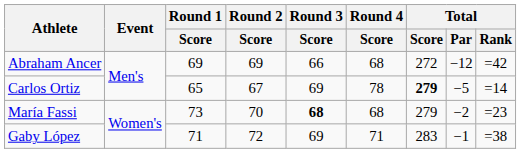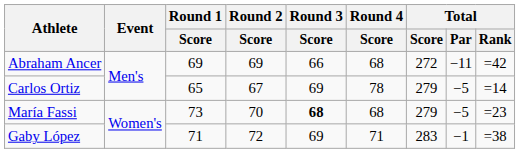 <table class=wikitable style=font-size:90%;text-align:center>
 <tr>
 <th rowspan=2>Athlete</th>
 <th rowspan=2>Event</th>
 <th>Round 1</th>
 <th>Round 2</th>
 <th>Round 3</th>
 <th>Round 4</th>
 <th colspan=3>Total</th>
 </tr>
 <tr style=font-size:95%>
 <th>Score</th>
 <th>Score</th>
 <th>Score</th>
 <th>Score</th>
 <th>Score</th>
 <th>Par</th>
 <th>Rank</th>
 </tr>
 <tr>
 <td align=left><a href='#'>Abraham Ancer</a></td>
 <td align=left rowspan=2><a href='#'>Men's</a></td>
 <td>69</td>
 <td>69</td>
 <td>66</td>
 <td>68</td>
 <td>272</td>
-<td>−12</td>
+<td>−11</td>
 <td>=42</td>
 </tr>
 <tr>
 <td align=left><a href='#'>Carlos Ortiz</a></td>
 <td>65</td>
 <td>67</td>
 <td>69</td>
 <td>78</td>
-<td><strong>279</strong></td>
+<td>279</td>
 <td>−5</td>
 <td>=14</td>
 </tr>
 <tr>
 <td align=left><a href='#'>María Fassi</a></td>
 <td align=left rowspan=2><a href='#'>Women's</a></td>
 <td>73</td>
 <td>70</td>
 <td><strong>68</strong></td>
 <td>68</td>
 <td>279</td>
-<td>−2</td>
+<td>−5</td>
 <td>=23</td>
 </tr>
 <tr>
 <td align=left><a href='#'>Gaby López</a></td>
 <td>71</td>
 <td>72</td>
 <td>69</td>
 <td>71</td>
 <td>283</td>
 <td>−1</td>
 <td>=38</td>
 </tr>
 </table>
